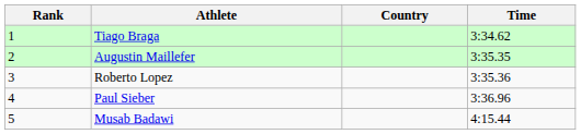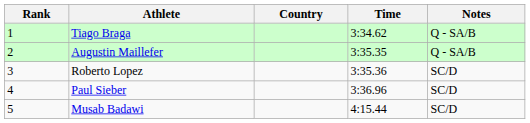 <table class="wikitable" width=55%>
 <tr>
 <th>Rank</th>
 <th>Athlete</th>
 <th>Country</th>
 <th>Time</th>
+<th>Notes</th>
 </tr>
 <tr bgcolor=ccffcc>
 <td>1</td>
 <td><a href='#'>Tiago Braga</a></td>
 <td></td>
 <td>3:34.62</td>
+<td>Q - SA/B</td>
 </tr>
 <tr bgcolor=ccffcc>
 <td>2</td>
 <td><a href='#'>Augustin Maillefer</a></td>
 <td></td>
 <td>3:35.35</td>
+<td>Q - SA/B</td>
 </tr>
 <tr>
 <td>3</td>
 <td>Roberto Lopez</td>
 <td></td>
 <td>3:35.36</td>
+<td>SC/D</td>
 </tr>
 <tr>
 <td>4</td>
 <td><a href='#'>Paul Sieber</a></td>
 <td></td>
 <td>3:36.96</td>
+<td>SC/D</td>
 </tr>
 <tr>
 <td>5</td>
 <td><a href='#'>Musab Badawi</a></td>
 <td></td>
 <td>4:15.44</td>
+<td>SC/D</td>
 </tr>
 </table>
